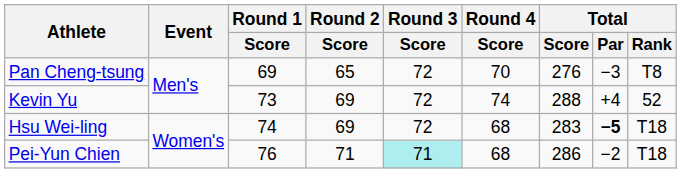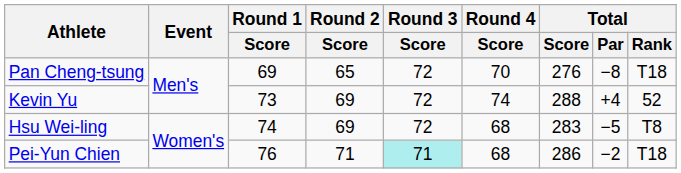 <table class = "wikitable" style = "font-size:90%; text-align:center">
 <tr>
 <th rowspan = "2">Athlete</th>
 <th rowspan = "2">Event</th>
 <th>Round 1</th>
 <th>Round 2</th>
 <th>Round 3</th>
 <th>Round 4</th>
 <th colspan = "3">Total</th>
 </tr>
 <tr style = font-size:95%>
 <th>Score</th>
 <th>Score</th>
 <th>Score</th>
 <th>Score</th>
 <th>Score</th>
 <th>Par</th>
 <th>Rank</th>
 </tr>
 <tr>
 <td align = "left"><a href='#'>Pan Cheng-tsung </a></td>
 <td align = "left" rowspan = "2"><a href='#'> Men's</a></td>
 <td>69</td>
 <td>65</td>
 <td>72</td>
 <td>70</td>
 <td>276</td>
-<td>−3</td>
-<td>T8</td>
+<td>−8</td>
+<td>T18</td>
 </tr>
 <tr>
 <td align="left"><a href='#'>Kevin Yu</a></td>
 <td>73</td>
 <td>69</td>
 <td>72</td>
 <td>74</td>
 <td>288</td>
 <td>+4</td>
 <td>52</td>
 </tr>
 <tr>
 <td align = "left"><a href='#'>Hsu Wei-ling</a></td>
 <td align = "left" rowspan = "2"><a href='#'> Women's</a></td>
 <td>74</td>
 <td>69</td>
 <td>72</td>
 <td>68</td>
 <td>283</td>
-<td><strong>−5</strong></td>
-<td>T18</td>
+<td>−5</td>
+<td>T8</td>
 </tr>
 <tr>
 <td align = "left"><a href='#'>Pei-Yun Chien</a></td>
 <td>76</td>
 <td>71</td>
 <td style="background: paleturquoise;">71</td>
 <td>68</td>
 <td>286</td>
 <td>−2</td>
 <td>T18</td>
 </tr>
 </table>
